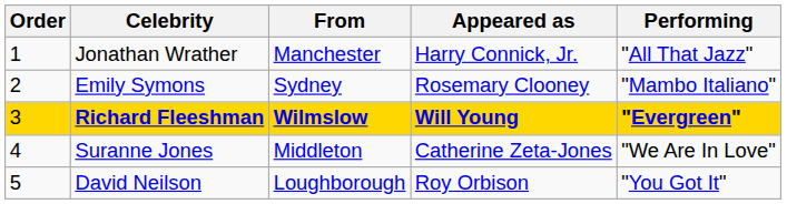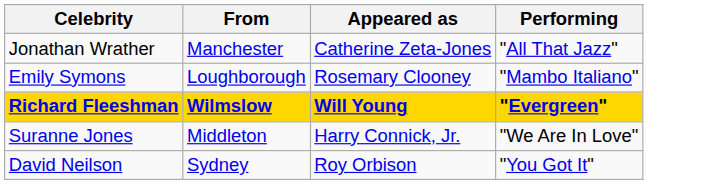 <table class="wikitable">
 <tr>
-<th>Order</th>
 <th>Celebrity</th>
 <th>From</th>
 <th>Appeared as</th>
 <th>Performing</th>
 </tr>
 <tr>
-<td>1</td>
 <td>Jonathan Wrather</td>
 <td><a href='#'>Manchester</a></td>
-<td><a href='#'>Harry Connick, Jr.</a></td>
+<td><a href='#'>Catherine Zeta-Jones</a></td>
 <td>"<a href='#'>All That Jazz</a>"</td>
 </tr>
 <tr>
-<td>2</td>
 <td><a href='#'>Emily Symons</a></td>
-<td><a href='#'>Sydney</a></td>
+<td><a href='#'>Loughborough</a></td>
 <td><a href='#'>Rosemary Clooney</a></td>
 <td>"<a href='#'>Mambo Italiano</a>"</td>
 </tr>
 <tr style="background:gold;">
-<td>3</td>
 <td><strong><a href='#'>Richard Fleeshman</a></strong></td>
 <td><strong><a href='#'>Wilmslow</a></strong></td>
 <td><strong><a href='#'>Will Young</a></strong></td>
 <td><strong>"<a href='#'>Evergreen</a>"</strong></td>
 </tr>
 <tr>
-<td>4</td>
 <td><a href='#'>Suranne Jones</a></td>
 <td><a href='#'>Middleton</a></td>
-<td><a href='#'>Catherine Zeta-Jones</a></td>
+<td><a href='#'>Harry Connick, Jr.</a></td>
 <td>"We Are In Love"</td>
 </tr>
 <tr>
-<td>5</td>
 <td><a href='#'>David Neilson</a></td>
-<td><a href='#'>Loughborough</a></td>
+<td><a href='#'>Sydney</a></td>
 <td><a href='#'>Roy Orbison</a></td>
 <td>"<a href='#'>You Got It</a>"</td>
 </tr>
 </table>
